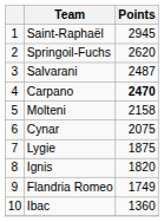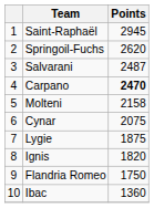 <table class="wikitable">
 <tr>
 <th></th>
 <th>Team</th>
 <th>Points</th>
 </tr>
 <tr>
 <td style="text-align:center">1</td>
 <td>Saint-Raphaël</td>
 <td align="right">2945</td>
 </tr>
 <tr>
 <td style="text-align:center">2</td>
 <td>Springoil-Fuchs</td>
 <td align="right">2620</td>
 </tr>
 <tr>
 <td style="text-align:center">3</td>
 <td>Salvarani</td>
 <td align="right">2487</td>
 </tr>
 <tr>
 <td style="text-align:center">4</td>
 <td>Carpano</td>
 <td align="right"><strong>2470</strong></td>
 </tr>
 <tr>
 <td style="text-align:center">5</td>
 <td>Molteni</td>
 <td align="right">2158</td>
 </tr>
 <tr>
 <td style="text-align:center">6</td>
 <td>Cynar</td>
 <td align="right">2075</td>
 </tr>
 <tr>
 <td style="text-align:center">7</td>
 <td>Lygie</td>
 <td align="right">1875</td>
 </tr>
 <tr>
 <td style="text-align:center">8</td>
 <td>Ignis</td>
 <td align="right">1820</td>
 </tr>
 <tr>
 <td style="text-align:center">9</td>
 <td>Flandria Romeo</td>
-<td align="right">1749</td>
+<td align="right">1750</td>
 </tr>
 <tr>
 <td style="text-align:center">10</td>
 <td>Ibac</td>
 <td align="right">1360</td>
 </tr>
 <tr>
 </tr>
 </table>
